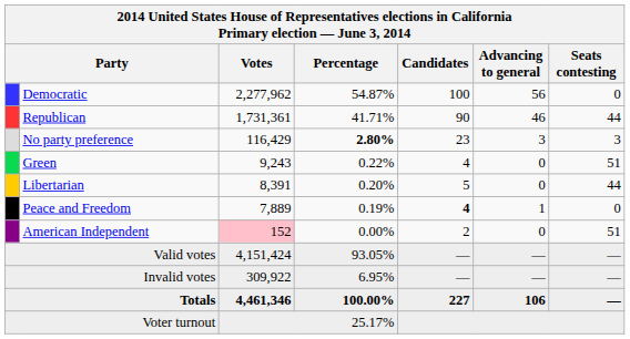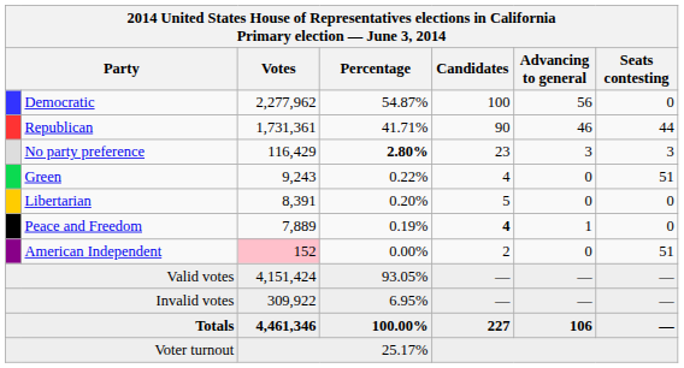 <table class="wikitable" style="font-size: 95%;">
 <tr>
 <th colspan="7">2014 United States House of Representatives elections in California<br>Primary election — June 3, 2014</th>
 </tr>
 <tr>
 <th colspan=2 style="width: 15em">Party</th>
 <th style="width: 5em">Votes</th>
 <th style="width: 7em">Percentage</th>
 <th style="width: 5em">Candidates</th>
 <th style="width: 5em">Advancing to general</th>
 <th style="width: 5em">Seats contesting</th>
 </tr>
 <tr>
 <th style="background:#33f; width:3px;"></th>
 <td style="width: 130px"><a href='#'>Democratic</a></td>
 <td style="text-align:right;">2,277,962</td>
 <td style="text-align:right;">54.87%</td>
 <td style="text-align:right;">100</td>
 <td style="text-align:right;">56</td>
 <td style="text-align:right;">0</td>
 </tr>
 <tr>
 <th style="background:#f33; width:3px;"></th>
 <td style="width: 130px"><a href='#'>Republican</a></td>
 <td style="text-align:right;">1,731,361</td>
 <td style="text-align:right;">41.71%</td>
 <td style="text-align:right;">90</td>
 <td style="text-align:right;">46</td>
 <td style="text-align:right;">44</td>
 </tr>
 <tr>
 <th style="background:#ddd; width:3px;"></th>
 <td style="width: 130px"><a href='#'>No party preference</a></td>
 <td style="text-align:right;">116,429</td>
 <td style="text-align:right;"><strong>2.80%</strong></td>
 <td style="text-align:right;">23</td>
 <td style="text-align:right;">3</td>
 <td style="text-align:right;">3</td>
 </tr>
 <tr>
 <th style="background:#0bda51; width:3px;"></th>
 <td style="width: 130px"><a href='#'>Green</a></td>
 <td style="text-align:right;">9,243</td>
 <td style="text-align:right;">0.22%</td>
 <td style="text-align:right;">4</td>
 <td style="text-align:right;">0</td>
 <td style="text-align:right;">51</td>
 </tr>
 <tr>
 <th style="background:#fc0; width:3px;"></th>
 <td style="width: 130px"><a href='#'>Libertarian</a></td>
 <td style="text-align:right;">8,391</td>
 <td style="text-align:right;">0.20%</td>
 <td style="text-align:right;">5</td>
 <td style="text-align:right;">0</td>
-<td style="text-align:right;">44</td>
+<td style="text-align:right;">0</td>
 </tr>
 <tr>
 <th style="background:#000; width:3px;"></th>
 <td style="width: 130px"><a href='#'>Peace and Freedom</a></td>
 <td style="text-align:right;">7,889</td>
 <td style="text-align:right;">0.19%</td>
 <td style="text-align:right;"><strong>4</strong></td>
 <td style="text-align:right;">1</td>
 <td style="text-align:right;">0</td>
 </tr>
 <tr>
 <th style="background:#808; width:3px;"></th>
 <td style="width: 130px"><a href='#'>American Independent</a></td>
 <td style="background: pink; text-align:right;">152</td>
 <td style="text-align:right;">0.00%</td>
 <td style="text-align:right;">2</td>
 <td style="text-align:right;">0</td>
 <td style="text-align:right;">51</td>
 </tr>
 <tr style="background:#eee; text-align:right;">
 <td colspan="2">Valid votes</td>
 <td>4,151,424</td>
 <td>93.05%</td>
 <td>—</td>
 <td>—</td>
 <td>—</td>
 </tr>
 <tr style="background:#eee; text-align:right;">
 <td colspan="2">Invalid votes</td>
 <td>309,922</td>
 <td>6.95%</td>
 <td>—</td>
 <td>—</td>
 <td>—</td>
 </tr>
 <tr style="background:#eee; text-align:right;">
 <td colspan="2"><strong>Totals</strong></td>
 <td><strong>4,461,346</strong></td>
 <td><strong>100.00%</strong></td>
 <td><strong>227</strong></td>
 <td><strong>106</strong></td>
 <td><strong>—</strong></td>
 </tr>
 <tr style="background:#eee; text-align:right;">
 <td colspan="2">Voter turnout</td>
 <td colspan="2">25.17%</td>
 <td colspan="3"></td>
 </tr>
 </table>
